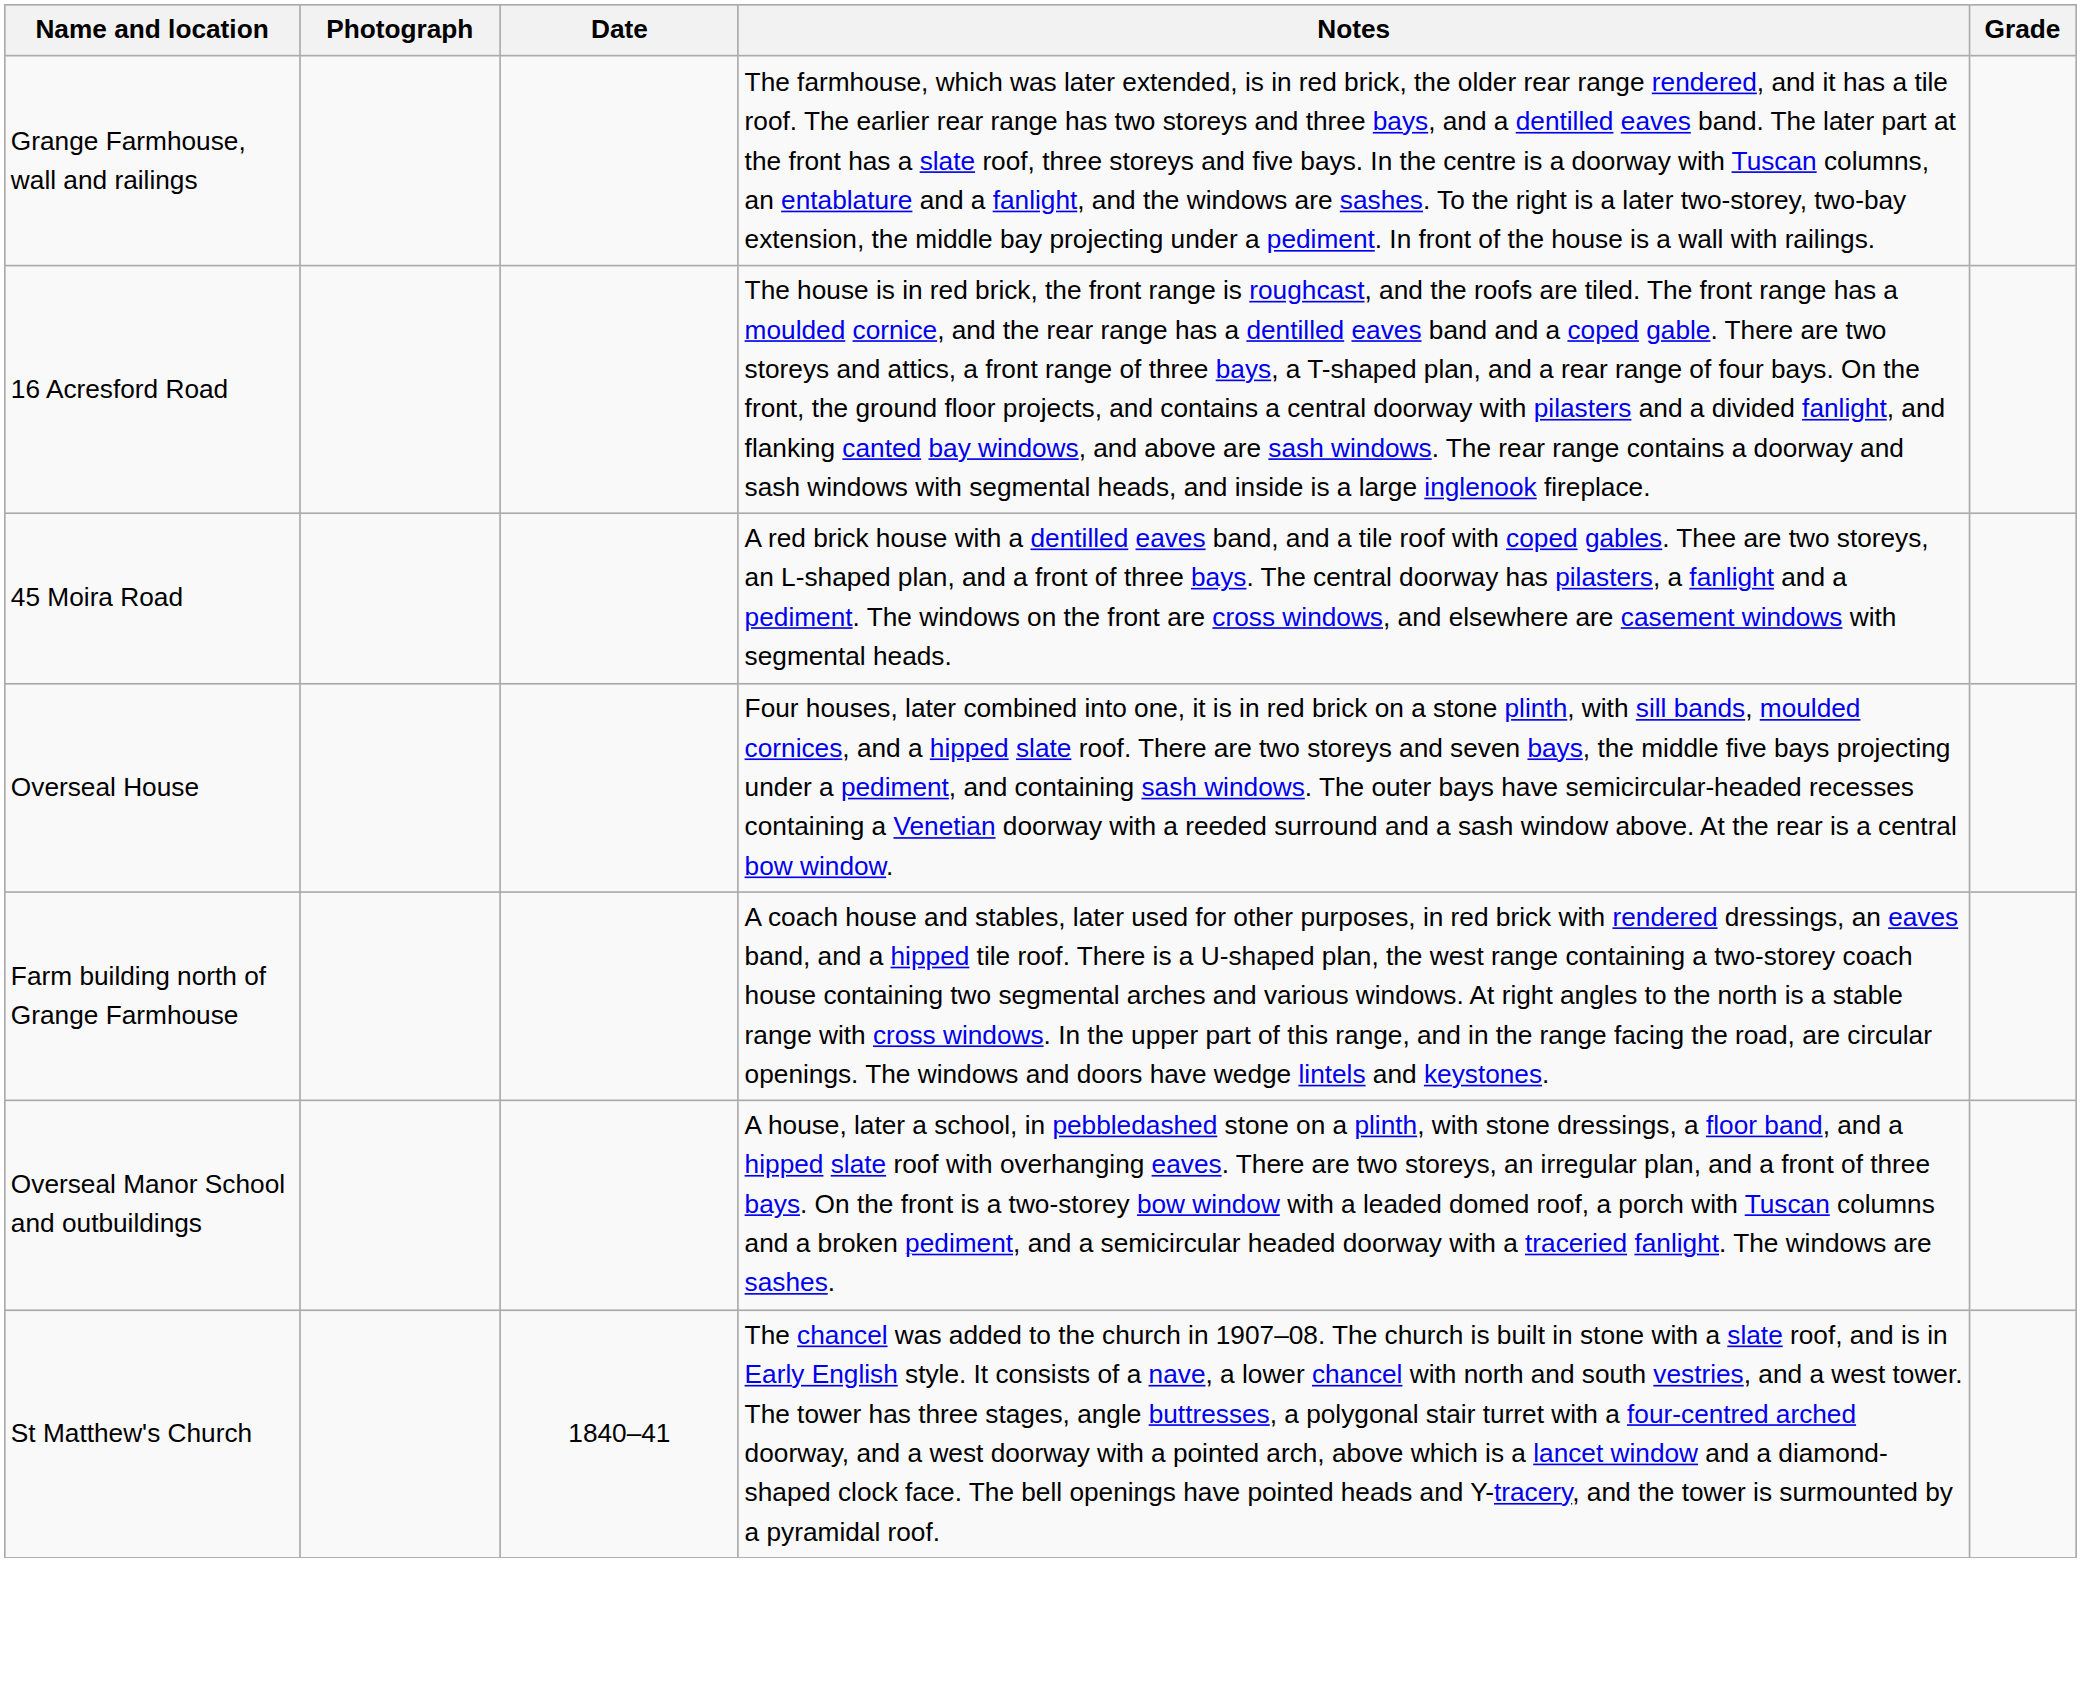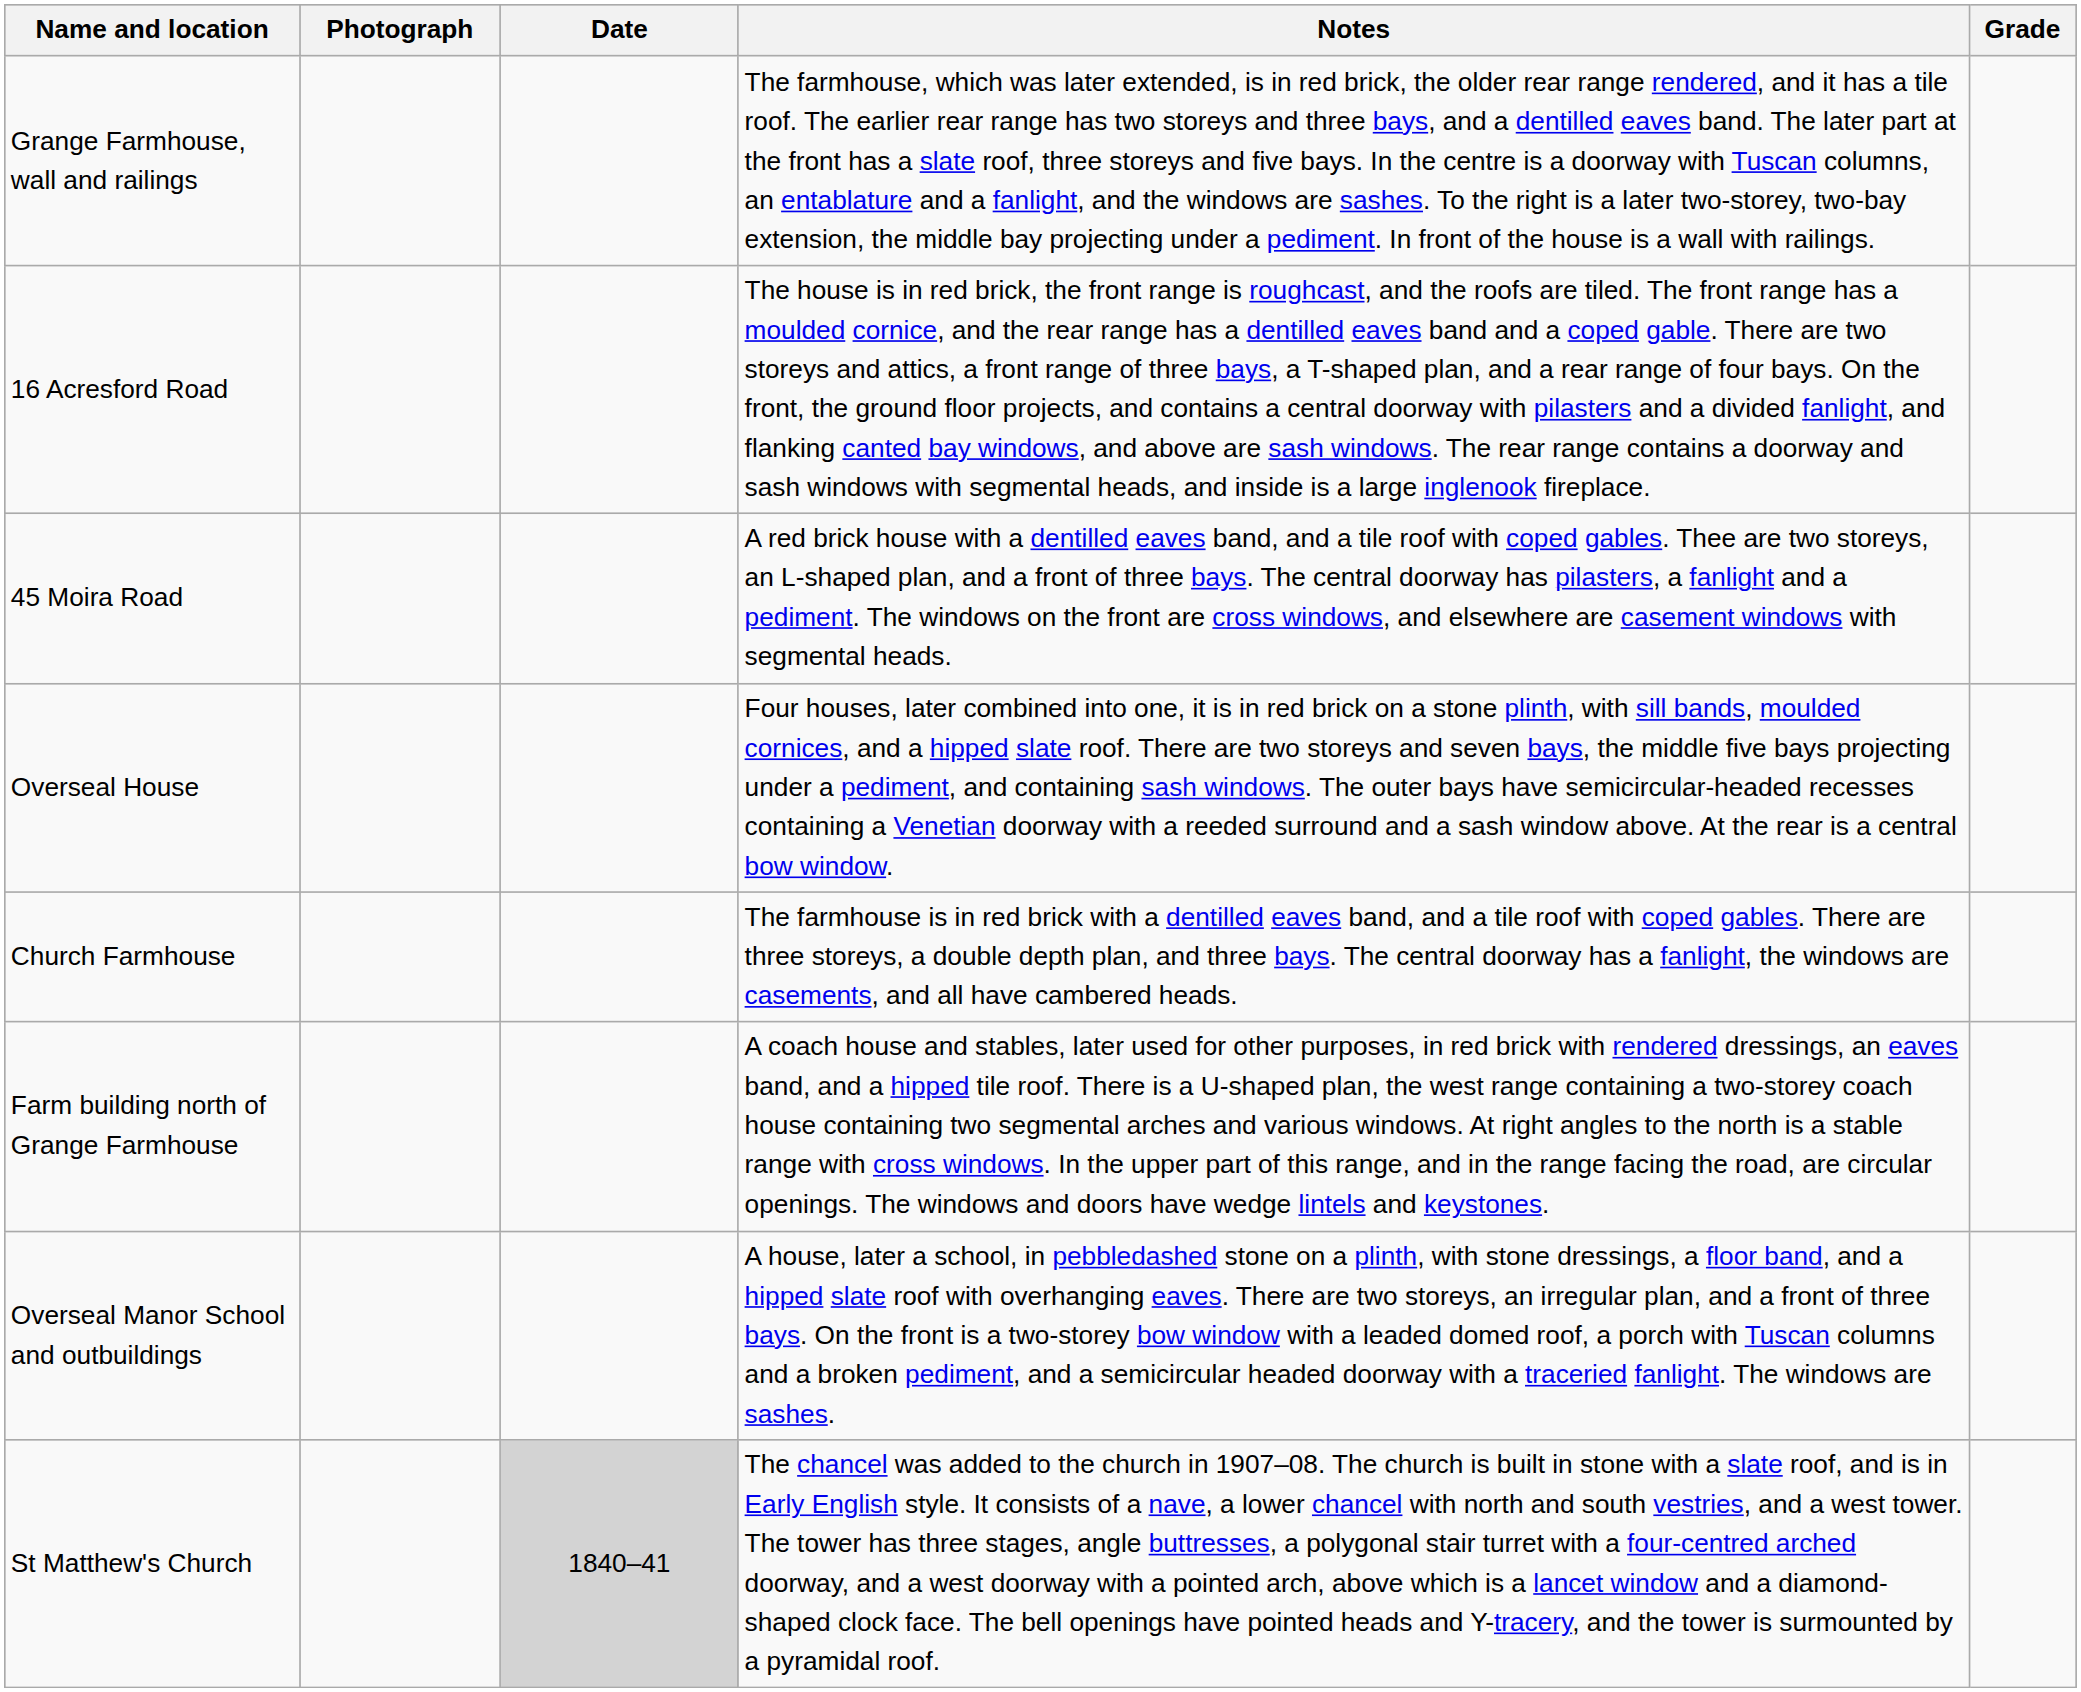 <table class="wikitable sortable plainrowheaders" style="width:100%; border:0; text-align:left; line-height:150%;">
 <tr>
 <th scope="col"  style="width:150px">Name and location</th>
 <th scope="col"  style="width:100px" class="unsortable">Photograph</th>
 <th scope="col"  style="width:120px">Date</th>
 <th scope="col"  style="width:650px" class="unsortable">Notes</th>
 <th scope="col"  style="width:50px">Grade</th>
 </tr>
 <tr>
 <td>Grange Farmhouse, wall and railings<br><small></small></td>
 <td></td>
 <td align="center"></td>
 <td>The farmhouse, which was later extended, is in red brick, the older rear range <a href='#'>rendered</a>, and it has a tile roof.  The earlier rear range has two storeys and three <a href='#'>bays</a>, and a <a href='#'>dentilled</a> <a href='#'>eaves</a> band.  The later part at the front has a <a href='#'>slate</a> roof, three storeys and five bays.  In the centre is a doorway with <a href='#'>Tuscan</a> columns, an <a href='#'>entablature</a> and a <a href='#'>fanlight</a>, and the windows are <a href='#'>sashes</a>.  To the right is a later two-storey, two-bay extension, the middle bay projecting under a <a href='#'>pediment</a>.  In front of the house is a wall with railings.</td>
 <td align="center" ></td>
 </tr>
 <tr>
 <td>16 Acresford Road<br><small></small></td>
 <td></td>
 <td align="center"></td>
 <td>The house is in red brick, the front range is <a href='#'>roughcast</a>, and the roofs are tiled.  The front range has a <a href='#'>moulded</a> <a href='#'>cornice</a>, and the rear range has a <a href='#'>dentilled</a> <a href='#'>eaves</a> band and a <a href='#'>coped</a> <a href='#'>gable</a>.  There are two storeys and attics, a front range of three <a href='#'>bays</a>, a T-shaped plan, and a rear range of four bays.  On the front, the ground floor projects, and contains a central doorway with <a href='#'>pilasters</a> and a divided <a href='#'>fanlight</a>, and flanking <a href='#'>canted</a> <a href='#'>bay windows</a>, and above are <a href='#'>sash windows</a>.  The rear range contains a doorway and sash windows with segmental heads, and inside is a large <a href='#'>inglenook</a> fireplace.</td>
 <td align="center" ></td>
 </tr>
 <tr>
 <td>45 Moira Road<br><small></small></td>
 <td></td>
 <td align="center"></td>
 <td>A red brick house with a <a href='#'>dentilled</a> <a href='#'>eaves</a> band, and a tile roof with <a href='#'>coped</a> <a href='#'>gables</a>.  Thee are two storeys, an L-shaped plan, and a front of three <a href='#'>bays</a>.  The central doorway has <a href='#'>pilasters</a>, a <a href='#'>fanlight</a> and a <a href='#'>pediment</a>.  The windows on the front are <a href='#'>cross windows</a>, and elsewhere are <a href='#'>casement windows</a> with segmental heads.</td>
 <td align="center" ></td>
 </tr>
 <tr>
 <td>Overseal House<br><small></small></td>
 <td></td>
 <td align="center"></td>
 <td>Four houses, later combined into one, it is in red brick on a stone <a href='#'>plinth</a>, with <a href='#'>sill bands</a>, <a href='#'>moulded</a> <a href='#'>cornices</a>, and a <a href='#'>hipped</a> <a href='#'>slate</a> roof.  There are two storeys and seven <a href='#'>bays</a>, the middle five bays projecting under a <a href='#'>pediment</a>, and containing <a href='#'>sash windows</a>.  The outer bays have semicircular-headed recesses containing a <a href='#'>Venetian</a> doorway with a reeded surround and a sash window above.  At the rear is a central <a href='#'>bow window</a>.</td>
 <td align="center" ></td>
 </tr>
 <tr>
+<td>Church Farmhouse<br><small></small></td>
+<td></td>
+<td align="center"></td>
+<td>The farmhouse is in red brick with a <a href='#'>dentilled</a> <a href='#'>eaves</a> band, and a tile roof with <a href='#'>coped</a> <a href='#'>gables</a>.  There are three storeys, a double depth plan, and three <a href='#'>bays</a>.  The central doorway has a <a href='#'>fanlight</a>, the windows are <a href='#'>casements</a>, and all have cambered heads.</td>
+<td align="center" ></td>
+</tr>
+<tr>
 <td>Farm building north of Grange Farmhouse<br><small></small></td>
 <td></td>
 <td align="center"></td>
 <td>A coach house and stables, later used for other purposes, in red brick with <a href='#'>rendered</a> dressings, an <a href='#'>eaves</a> band, and a <a href='#'>hipped</a> tile roof.  There is a U-shaped plan, the west range containing a two-storey coach house containing two segmental arches and various windows.  At right angles to the north is a stable range with <a href='#'>cross windows</a>.  In the upper part of this range, and in the range facing the road, are circular openings.  The windows and doors have wedge <a href='#'>lintels</a> and <a href='#'>keystones</a>.</td>
 <td align="center" ></td>
 </tr>
 <tr>
 <td>Overseal Manor School and outbuildings<br><small></small></td>
 <td></td>
 <td align="center"></td>
 <td>A house, later a school, in <a href='#'>pebbledashed</a> stone on a <a href='#'>plinth</a>, with stone dressings, a <a href='#'>floor band</a>, and a <a href='#'>hipped</a> <a href='#'>slate</a> roof with overhanging <a href='#'>eaves</a>.  There are two storeys, an irregular plan, and a front of three <a href='#'>bays</a>.  On the front is a two-storey <a href='#'>bow window</a> with a leaded domed roof, a porch with <a href='#'>Tuscan</a> columns and a broken <a href='#'>pediment</a>, and a semicircular headed doorway with a <a href='#'>traceried</a> <a href='#'>fanlight</a>.  The windows are <a href='#'>sashes</a>.</td>
 <td align="center" ></td>
 </tr>
 <tr>
 <td>St Matthew's Church<br><small></small></td>
 <td></td>
-<td align="center">1840–41</td>
+<td align="center" style="background: lightgrey;">1840–41</td>
 <td>The <a href='#'>chancel</a> was added to the church in 1907–08.  The church is built in stone with a <a href='#'>slate</a> roof, and is in <a href='#'>Early English</a> style.  It consists of a <a href='#'>nave</a>, a lower <a href='#'>chancel</a> with north and south <a href='#'>vestries</a>, and a west tower.  The tower has three stages, angle <a href='#'>buttresses</a>, a polygonal stair turret with a <a href='#'>four-centred arched</a> doorway, and a west doorway with a pointed arch, above which is a <a href='#'>lancet window</a> and a diamond-shaped clock face.  The bell openings have pointed heads and Y-<a href='#'>tracery</a>, and the tower is surmounted by a pyramidal roof.</td>
 <td align="center" ></td>
 </tr>
 <tr>
 </tr>
 </table>
